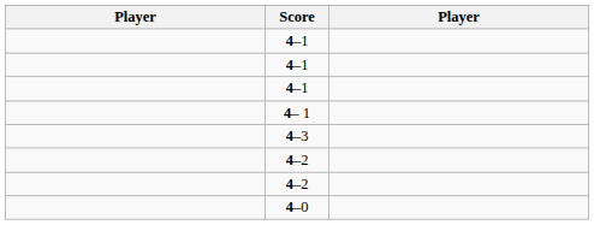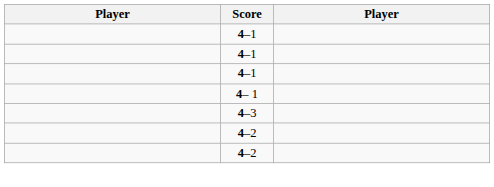 <table class="wikitable ">
 <tr>
 <th width=270>Player</th>
 <th width=60>Score</th>
 <th width=270>Player</th>
 </tr>
 <tr>
 <td><strong></strong></td>
 <td align="center"><strong>4</strong>–1</td>
 <td></td>
 </tr>
 <tr>
 <td><strong></strong></td>
 <td align="center"><strong>4</strong>–1</td>
 <td></td>
 </tr>
 <tr>
 <td><strong></strong></td>
 <td align="center"><strong>4</strong>–1</td>
 <td></td>
 </tr>
 <tr>
 <td><strong></strong></td>
 <td align="center"><strong>4</strong>– 1</td>
 <td></td>
 </tr>
 <tr>
 <td><strong></strong></td>
 <td align="center"><strong>4</strong>–3</td>
 <td></td>
 </tr>
 <tr>
 <td><strong></strong></td>
 <td align="center"><strong>4</strong>–2</td>
 <td></td>
 </tr>
 <tr>
 <td><strong></strong></td>
 <td align="center"><strong>4</strong>–2</td>
 <td></td>
 </tr>
-<tr>
-<td><strong></strong></td>
-<td align="center"><strong>4</strong>–0</td>
-<td></td>
-</tr>
 </table>
